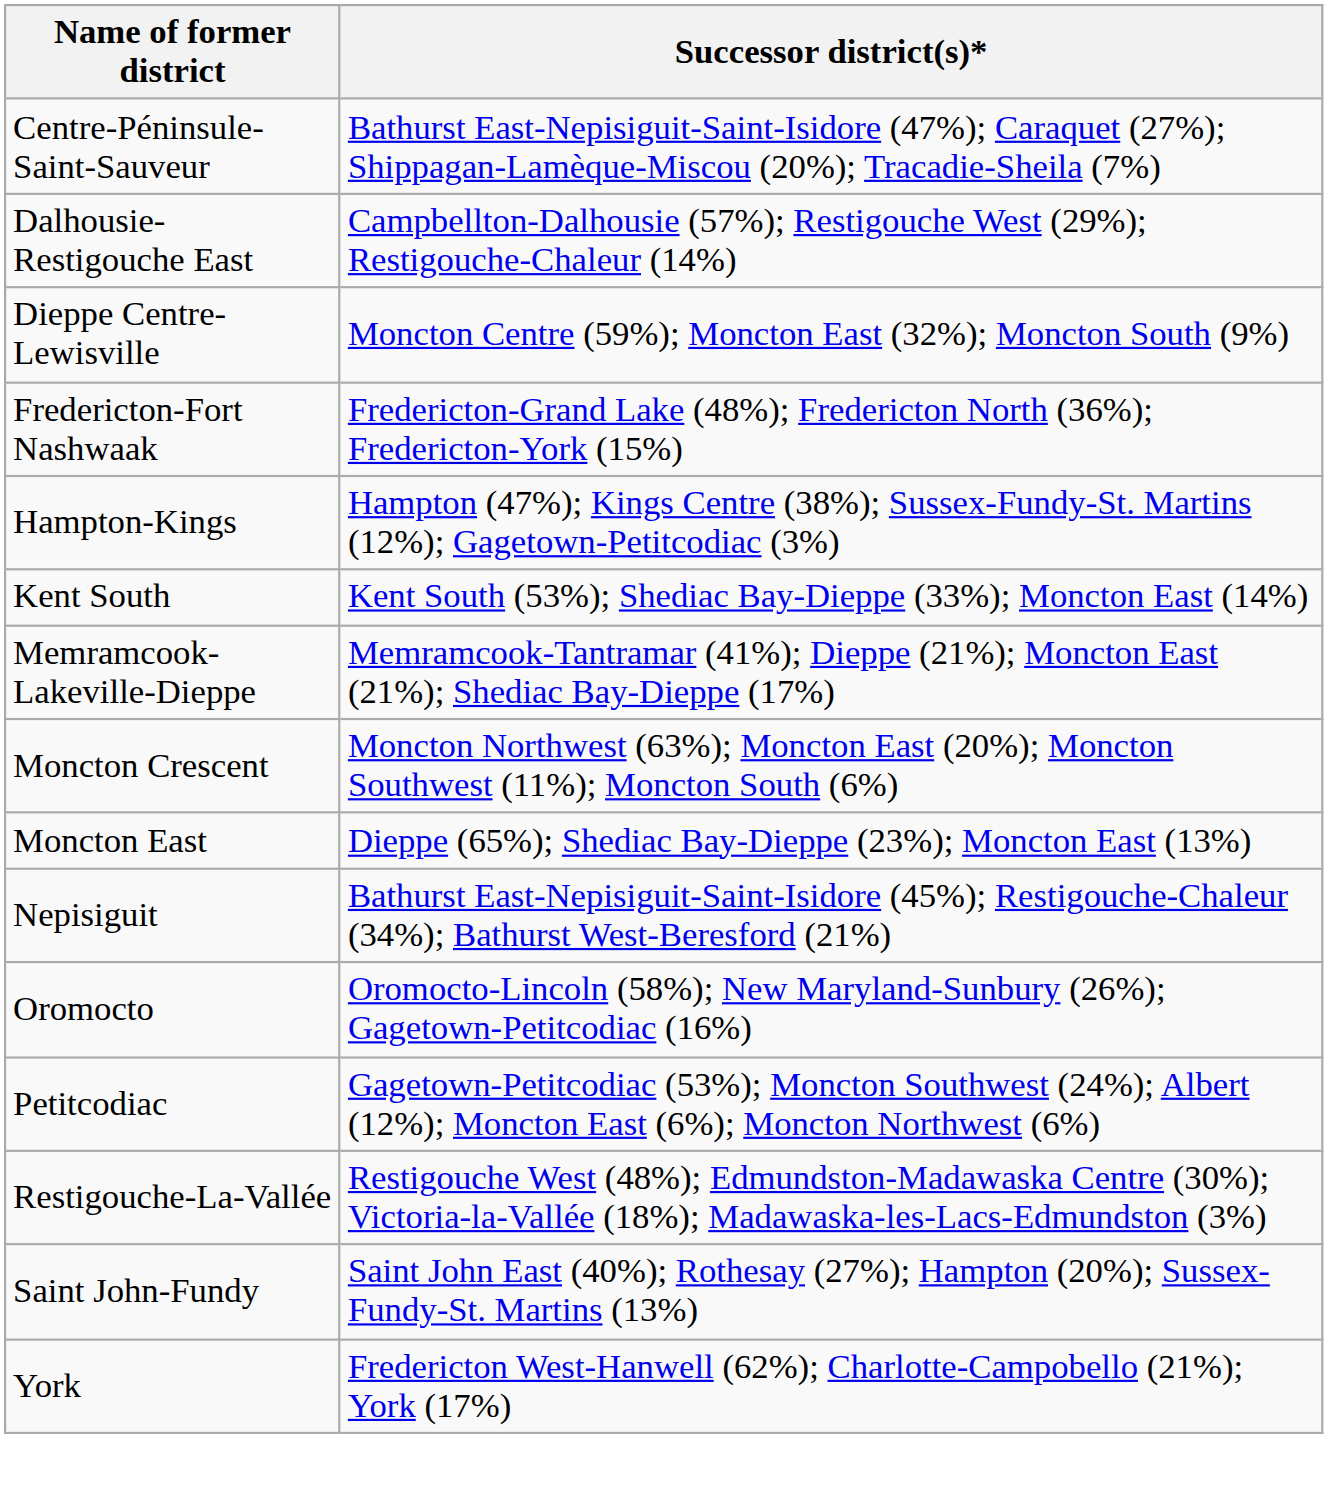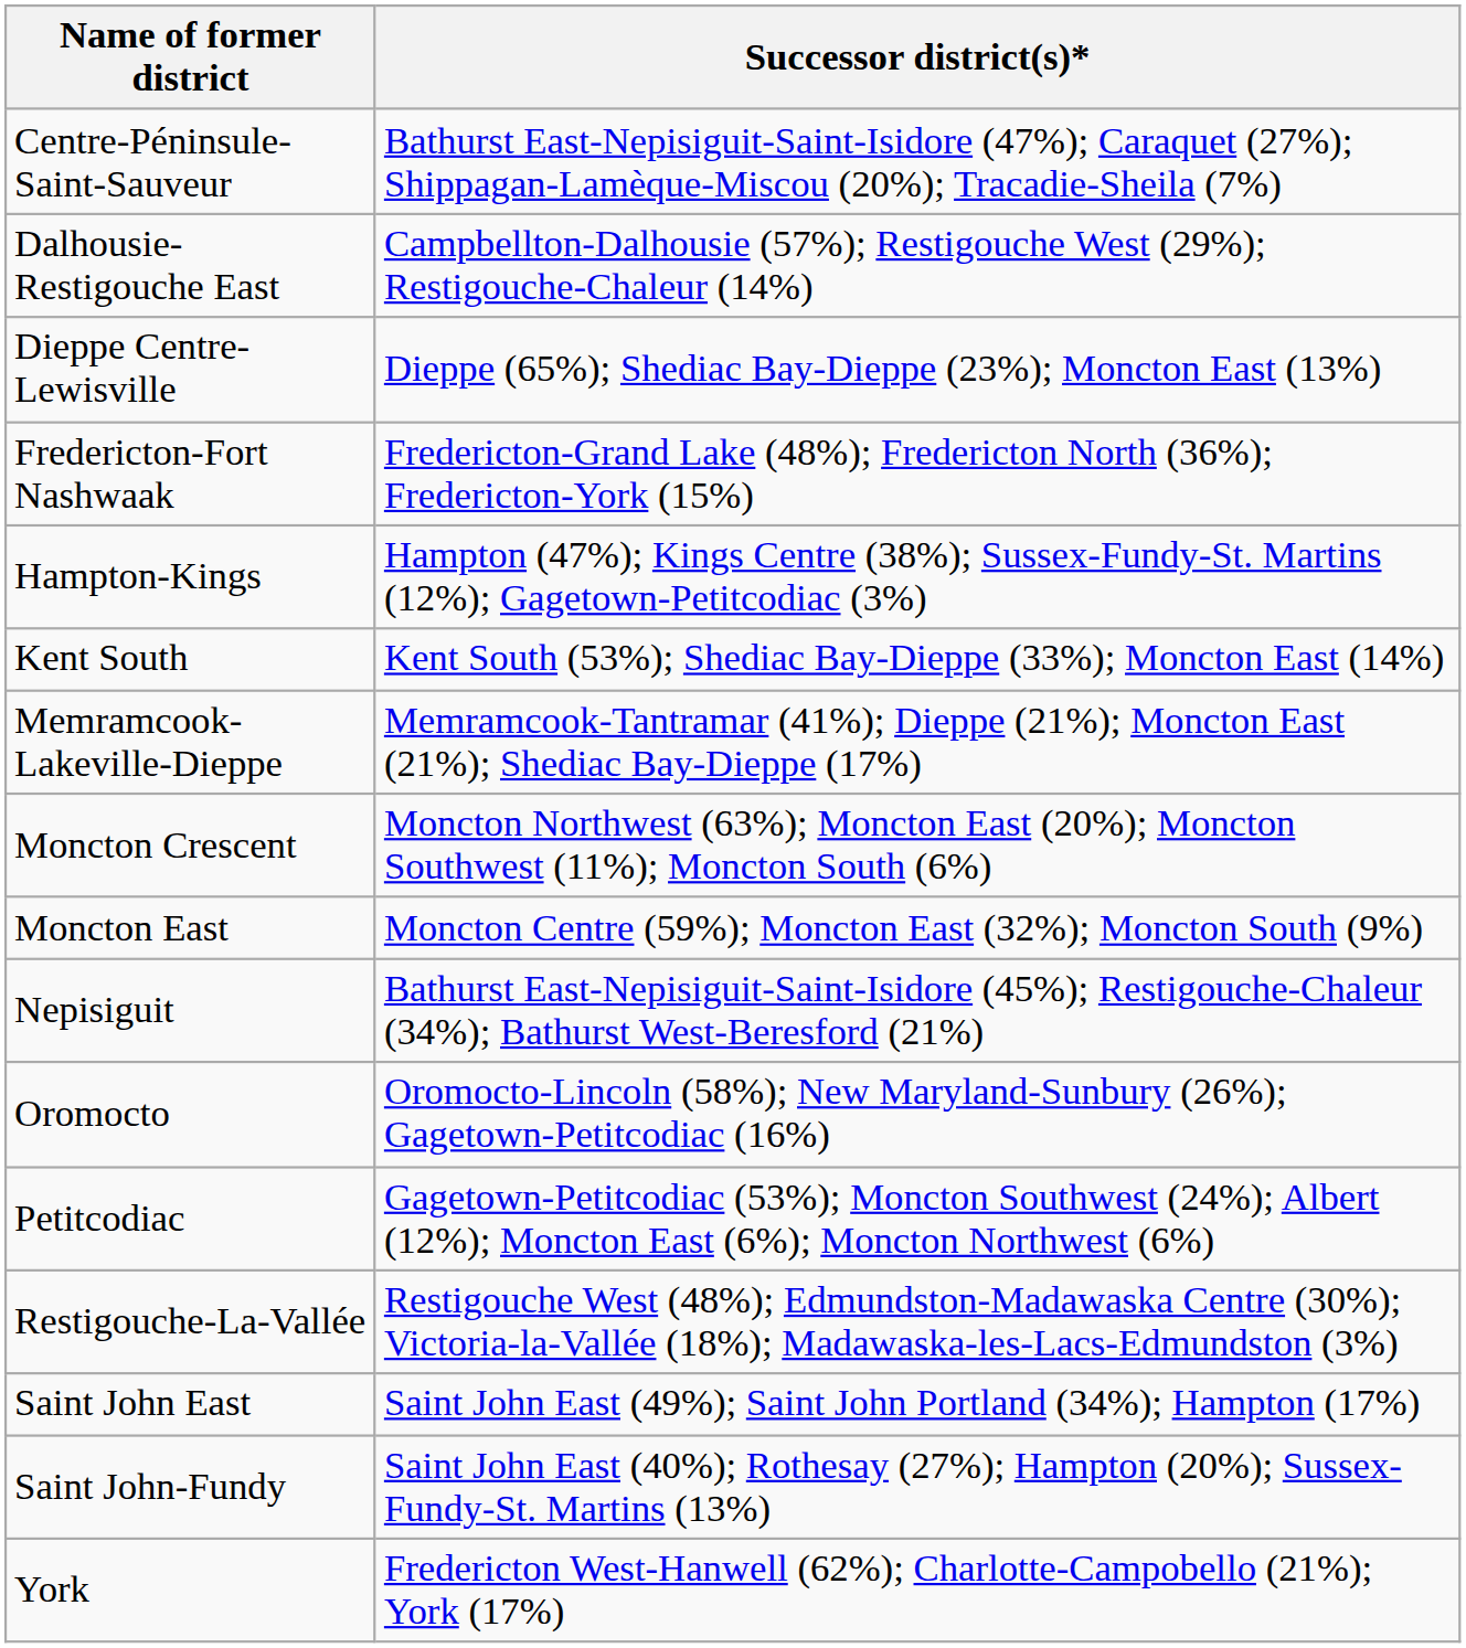 <table class="wikitable">
 <tr>
 <th>Name of former district</th>
 <th>Successor district(s)*</th>
 </tr>
 <tr>
 <td>Centre-Péninsule-Saint-Sauveur</td>
 <td><a href='#'>Bathurst East-Nepisiguit-Saint-Isidore</a> (47%); <a href='#'>Caraquet</a> (27%); <a href='#'>Shippagan-Lamèque-Miscou</a> (20%); <a href='#'>Tracadie-Sheila</a> (7%)</td>
 </tr>
 <tr>
 <td>Dalhousie-Restigouche East</td>
 <td><a href='#'>Campbellton-Dalhousie</a> (57%); <a href='#'>Restigouche West</a> (29%); <a href='#'>Restigouche-Chaleur</a> (14%)</td>
 </tr>
 <tr>
 <td>Dieppe Centre-Lewisville</td>
-<td><a href='#'>Moncton Centre</a> (59%); <a href='#'>Moncton East</a> (32%); <a href='#'>Moncton South</a> (9%)</td>
+<td><a href='#'>Dieppe</a> (65%); <a href='#'>Shediac Bay-Dieppe</a> (23%); <a href='#'>Moncton East</a> (13%)</td>
 </tr>
 <tr>
 <td>Fredericton-Fort Nashwaak</td>
 <td><a href='#'>Fredericton-Grand Lake</a> (48%); <a href='#'>Fredericton North</a> (36%); <a href='#'>Fredericton-York</a> (15%)</td>
 </tr>
 <tr>
 <td>Hampton-Kings</td>
 <td><a href='#'>Hampton</a> (47%); <a href='#'>Kings Centre</a> (38%); <a href='#'>Sussex-Fundy-St. Martins</a> (12%); <a href='#'>Gagetown-Petitcodiac</a> (3%)</td>
 </tr>
 <tr>
 <td>Kent South</td>
 <td><a href='#'>Kent South</a> (53%); <a href='#'>Shediac Bay-Dieppe</a> (33%); <a href='#'>Moncton East</a> (14%)</td>
 </tr>
 <tr>
 <td>Memramcook-Lakeville-Dieppe</td>
 <td><a href='#'>Memramcook-Tantramar</a> (41%); <a href='#'>Dieppe</a> (21%); <a href='#'>Moncton East</a> (21%); <a href='#'>Shediac Bay-Dieppe</a> (17%)</td>
 </tr>
 <tr>
 <td>Moncton Crescent</td>
 <td><a href='#'>Moncton Northwest</a> (63%); <a href='#'>Moncton East</a> (20%); <a href='#'>Moncton Southwest</a> (11%); <a href='#'>Moncton South</a> (6%)</td>
 </tr>
 <tr>
 <td>Moncton East</td>
-<td><a href='#'>Dieppe</a> (65%); <a href='#'>Shediac Bay-Dieppe</a> (23%); <a href='#'>Moncton East</a> (13%)</td>
+<td><a href='#'>Moncton Centre</a> (59%); <a href='#'>Moncton East</a> (32%); <a href='#'>Moncton South</a> (9%)</td>
 </tr>
 <tr>
 <td>Nepisiguit</td>
 <td><a href='#'>Bathurst East-Nepisiguit-Saint-Isidore</a> (45%); <a href='#'>Restigouche-Chaleur</a> (34%); <a href='#'>Bathurst West-Beresford</a> (21%)</td>
 </tr>
 <tr>
 <td>Oromocto</td>
 <td><a href='#'>Oromocto-Lincoln</a> (58%); <a href='#'>New Maryland-Sunbury</a> (26%); <a href='#'>Gagetown-Petitcodiac</a> (16%)</td>
 </tr>
 <tr>
 <td>Petitcodiac</td>
 <td><a href='#'>Gagetown-Petitcodiac</a> (53%); <a href='#'>Moncton Southwest</a> (24%); <a href='#'>Albert</a> (12%); <a href='#'>Moncton East</a> (6%); <a href='#'>Moncton Northwest</a> (6%)</td>
 </tr>
 <tr>
 <td>Restigouche-La-Vallée</td>
 <td><a href='#'>Restigouche West</a> (48%); <a href='#'>Edmundston-Madawaska Centre</a> (30%); <a href='#'>Victoria-la-Vallée</a> (18%); <a href='#'>Madawaska-les-Lacs-Edmundston</a> (3%)</td>
 </tr>
 <tr>
+<td>Saint John East</td>
+<td><a href='#'>Saint John East</a> (49%); <a href='#'>Saint John Portland</a> (34%); <a href='#'>Hampton</a> (17%)</td>
+</tr>
+<tr>
 <td>Saint John-Fundy</td>
 <td><a href='#'>Saint John East</a> (40%); <a href='#'>Rothesay</a> (27%); <a href='#'>Hampton</a> (20%); <a href='#'>Sussex-Fundy-St. Martins</a> (13%)</td>
 </tr>
 <tr>
 <td>York</td>
 <td><a href='#'>Fredericton West-Hanwell</a> (62%); <a href='#'>Charlotte-Campobello</a> (21%); <a href='#'>York</a> (17%)</td>
 </tr>
 </table>
